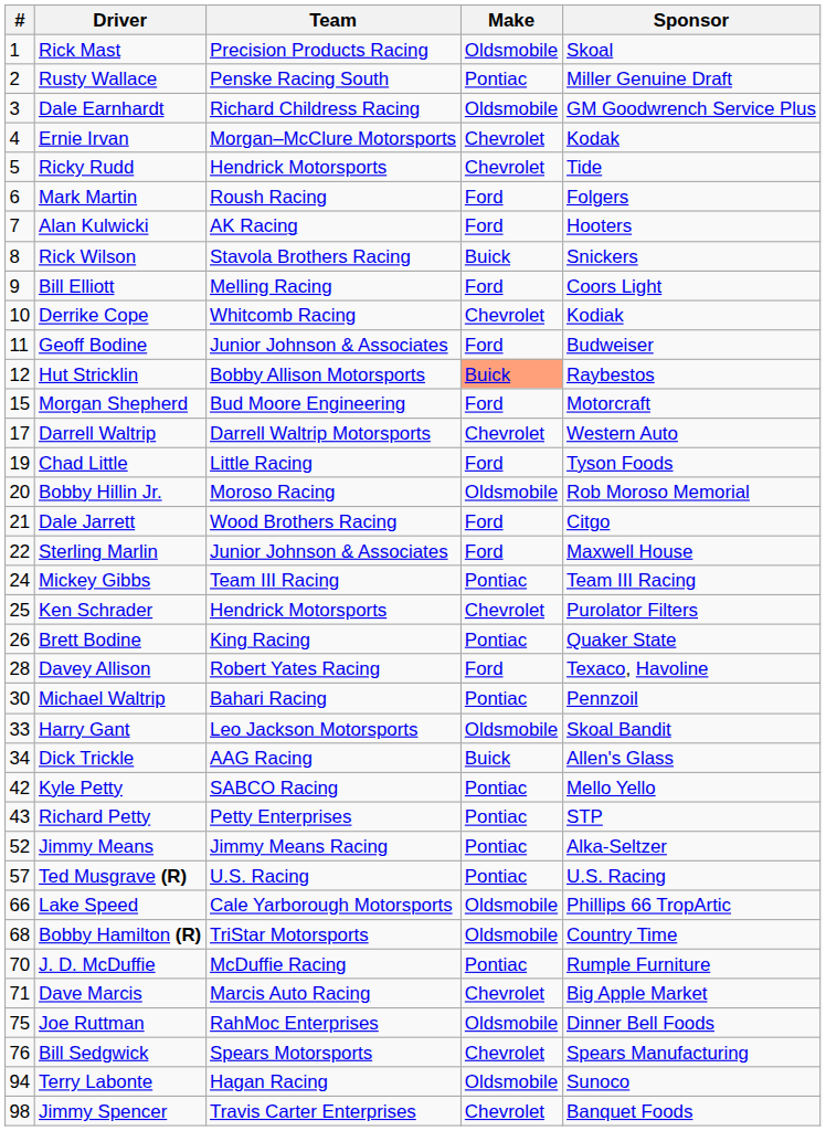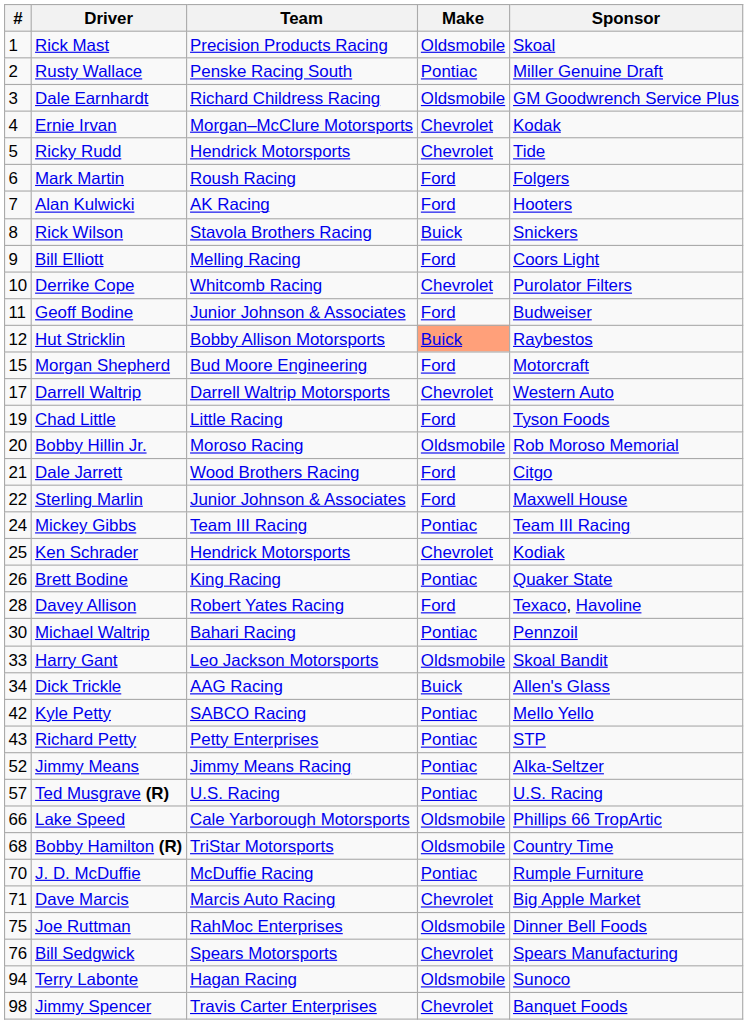 <table class="wikitable" style="font-size:95%">
 <tr>
 <th>#</th>
 <th>Driver</th>
 <th>Team</th>
 <th>Make</th>
 <th>Sponsor</th>
 </tr>
 <tr>
 <td>1</td>
 <td><a href='#'>Rick Mast</a></td>
 <td><a href='#'>Precision Products Racing</a></td>
 <td><a href='#'>Oldsmobile</a></td>
 <td><a href='#'>Skoal</a></td>
 </tr>
 <tr>
 <td>2</td>
 <td><a href='#'>Rusty Wallace</a></td>
 <td><a href='#'>Penske Racing South</a></td>
 <td><a href='#'>Pontiac</a></td>
 <td><a href='#'>Miller Genuine Draft</a></td>
 </tr>
 <tr>
 <td>3</td>
 <td><a href='#'>Dale Earnhardt</a></td>
 <td><a href='#'>Richard Childress Racing</a></td>
 <td><a href='#'>Oldsmobile</a></td>
 <td><a href='#'>GM Goodwrench Service Plus</a></td>
 </tr>
 <tr>
 <td>4</td>
 <td><a href='#'>Ernie Irvan</a></td>
 <td><a href='#'>Morgan–McClure Motorsports</a></td>
 <td><a href='#'>Chevrolet</a></td>
 <td><a href='#'>Kodak</a></td>
 </tr>
 <tr>
 <td>5</td>
 <td><a href='#'>Ricky Rudd</a></td>
 <td><a href='#'>Hendrick Motorsports</a></td>
 <td><a href='#'>Chevrolet</a></td>
 <td><a href='#'>Tide</a></td>
 </tr>
 <tr>
 <td>6</td>
 <td><a href='#'>Mark Martin</a></td>
 <td><a href='#'>Roush Racing</a></td>
 <td><a href='#'>Ford</a></td>
 <td><a href='#'>Folgers</a></td>
 </tr>
 <tr>
 <td>7</td>
 <td><a href='#'>Alan Kulwicki</a></td>
 <td><a href='#'>AK Racing</a></td>
 <td><a href='#'>Ford</a></td>
 <td><a href='#'>Hooters</a></td>
 </tr>
 <tr>
 <td>8</td>
 <td><a href='#'>Rick Wilson</a></td>
 <td><a href='#'>Stavola Brothers Racing</a></td>
 <td><a href='#'>Buick</a></td>
 <td><a href='#'>Snickers</a></td>
 </tr>
 <tr>
 <td>9</td>
 <td><a href='#'>Bill Elliott</a></td>
 <td><a href='#'>Melling Racing</a></td>
 <td><a href='#'>Ford</a></td>
 <td><a href='#'>Coors Light</a></td>
 </tr>
 <tr>
 <td>10</td>
 <td><a href='#'>Derrike Cope</a></td>
 <td><a href='#'>Whitcomb Racing</a></td>
 <td><a href='#'>Chevrolet</a></td>
-<td><a href='#'>Kodiak</a></td>
+<td><a href='#'>Purolator Filters</a></td>
 </tr>
 <tr>
 <td>11</td>
 <td><a href='#'>Geoff Bodine</a></td>
 <td><a href='#'>Junior Johnson & Associates</a></td>
 <td><a href='#'>Ford</a></td>
 <td><a href='#'>Budweiser</a></td>
 </tr>
 <tr>
 <td>12</td>
 <td><a href='#'>Hut Stricklin</a></td>
 <td><a href='#'>Bobby Allison Motorsports</a></td>
 <td style="background: lightsalmon;"><a href='#'>Buick</a></td>
 <td><a href='#'>Raybestos</a></td>
 </tr>
 <tr>
 <td>15</td>
 <td><a href='#'>Morgan Shepherd</a></td>
 <td><a href='#'>Bud Moore Engineering</a></td>
 <td><a href='#'>Ford</a></td>
 <td><a href='#'>Motorcraft</a></td>
 </tr>
 <tr>
 <td>17</td>
 <td><a href='#'>Darrell Waltrip</a></td>
 <td><a href='#'>Darrell Waltrip Motorsports</a></td>
 <td><a href='#'>Chevrolet</a></td>
 <td><a href='#'>Western Auto</a></td>
 </tr>
 <tr>
 <td>19</td>
 <td><a href='#'>Chad Little</a></td>
 <td><a href='#'>Little Racing</a></td>
 <td><a href='#'>Ford</a></td>
 <td><a href='#'>Tyson Foods</a></td>
 </tr>
 <tr>
 <td>20</td>
 <td><a href='#'>Bobby Hillin Jr.</a></td>
 <td><a href='#'>Moroso Racing</a></td>
 <td><a href='#'>Oldsmobile</a></td>
 <td><a href='#'>Rob Moroso Memorial</a></td>
 </tr>
 <tr>
 <td>21</td>
 <td><a href='#'>Dale Jarrett</a></td>
 <td><a href='#'>Wood Brothers Racing</a></td>
 <td><a href='#'>Ford</a></td>
 <td><a href='#'>Citgo</a></td>
 </tr>
 <tr>
 <td>22</td>
 <td><a href='#'>Sterling Marlin</a></td>
 <td><a href='#'>Junior Johnson & Associates</a></td>
 <td><a href='#'>Ford</a></td>
 <td><a href='#'>Maxwell House</a></td>
 </tr>
 <tr>
 <td>24</td>
 <td><a href='#'>Mickey Gibbs</a></td>
 <td><a href='#'>Team III Racing</a></td>
 <td><a href='#'>Pontiac</a></td>
 <td><a href='#'>Team III Racing</a></td>
 </tr>
 <tr>
 <td>25</td>
 <td><a href='#'>Ken Schrader</a></td>
 <td><a href='#'>Hendrick Motorsports</a></td>
 <td><a href='#'>Chevrolet</a></td>
-<td><a href='#'>Purolator Filters</a></td>
+<td><a href='#'>Kodiak</a></td>
 </tr>
 <tr>
 <td>26</td>
 <td><a href='#'>Brett Bodine</a></td>
 <td><a href='#'>King Racing</a></td>
 <td><a href='#'>Pontiac</a></td>
 <td><a href='#'>Quaker State</a></td>
 </tr>
 <tr>
 <td>28</td>
 <td><a href='#'>Davey Allison</a></td>
 <td><a href='#'>Robert Yates Racing</a></td>
 <td><a href='#'>Ford</a></td>
 <td><a href='#'>Texaco</a>, <a href='#'>Havoline</a></td>
 </tr>
 <tr>
 <td>30</td>
 <td><a href='#'>Michael Waltrip</a></td>
 <td><a href='#'>Bahari Racing</a></td>
 <td><a href='#'>Pontiac</a></td>
 <td><a href='#'>Pennzoil</a></td>
 </tr>
 <tr>
 <td>33</td>
 <td><a href='#'>Harry Gant</a></td>
 <td><a href='#'>Leo Jackson Motorsports</a></td>
 <td><a href='#'>Oldsmobile</a></td>
 <td><a href='#'>Skoal Bandit</a></td>
 </tr>
 <tr>
 <td>34</td>
 <td><a href='#'>Dick Trickle</a></td>
 <td><a href='#'>AAG Racing</a></td>
 <td><a href='#'>Buick</a></td>
 <td><a href='#'>Allen's Glass</a></td>
 </tr>
 <tr>
 <td>42</td>
 <td><a href='#'>Kyle Petty</a></td>
 <td><a href='#'>SABCO Racing</a></td>
 <td><a href='#'>Pontiac</a></td>
 <td><a href='#'>Mello Yello</a></td>
 </tr>
 <tr>
 <td>43</td>
 <td><a href='#'>Richard Petty</a></td>
 <td><a href='#'>Petty Enterprises</a></td>
 <td><a href='#'>Pontiac</a></td>
 <td><a href='#'>STP</a></td>
 </tr>
 <tr>
 <td>52</td>
 <td><a href='#'>Jimmy Means</a></td>
 <td><a href='#'>Jimmy Means Racing</a></td>
 <td><a href='#'>Pontiac</a></td>
 <td><a href='#'>Alka-Seltzer</a></td>
 </tr>
 <tr>
 <td>57</td>
 <td><a href='#'>Ted Musgrave</a> <strong>(R)</strong></td>
 <td><a href='#'>U.S. Racing</a></td>
 <td><a href='#'>Pontiac</a></td>
 <td><a href='#'>U.S. Racing</a></td>
 </tr>
 <tr>
 <td>66</td>
 <td><a href='#'>Lake Speed</a></td>
 <td><a href='#'>Cale Yarborough Motorsports</a></td>
 <td><a href='#'>Oldsmobile</a></td>
 <td><a href='#'>Phillips 66 TropArtic</a></td>
 </tr>
 <tr>
 <td>68</td>
 <td><a href='#'>Bobby Hamilton</a> <strong>(R)</strong></td>
 <td><a href='#'>TriStar Motorsports</a></td>
 <td><a href='#'>Oldsmobile</a></td>
 <td><a href='#'>Country Time</a></td>
 </tr>
 <tr>
 <td>70</td>
 <td><a href='#'>J. D. McDuffie</a></td>
 <td><a href='#'>McDuffie Racing</a></td>
 <td><a href='#'>Pontiac</a></td>
 <td><a href='#'>Rumple Furniture</a></td>
 </tr>
 <tr>
 <td>71</td>
 <td><a href='#'>Dave Marcis</a></td>
 <td><a href='#'>Marcis Auto Racing</a></td>
 <td><a href='#'>Chevrolet</a></td>
 <td><a href='#'>Big Apple Market</a></td>
 </tr>
 <tr>
 <td>75</td>
 <td><a href='#'>Joe Ruttman</a></td>
 <td><a href='#'>RahMoc Enterprises</a></td>
 <td><a href='#'>Oldsmobile</a></td>
 <td><a href='#'>Dinner Bell Foods</a></td>
 </tr>
 <tr>
 <td>76</td>
 <td><a href='#'>Bill Sedgwick</a></td>
 <td><a href='#'>Spears Motorsports</a></td>
 <td><a href='#'>Chevrolet</a></td>
 <td><a href='#'>Spears Manufacturing</a></td>
 </tr>
 <tr>
 <td>94</td>
 <td><a href='#'>Terry Labonte</a></td>
 <td><a href='#'>Hagan Racing</a></td>
 <td><a href='#'>Oldsmobile</a></td>
 <td><a href='#'>Sunoco</a></td>
 </tr>
 <tr>
 <td>98</td>
 <td><a href='#'>Jimmy Spencer</a></td>
 <td><a href='#'>Travis Carter Enterprises</a></td>
 <td><a href='#'>Chevrolet</a></td>
 <td><a href='#'>Banquet Foods</a></td>
 </tr>
 </table>
